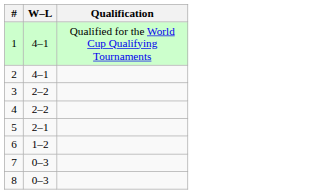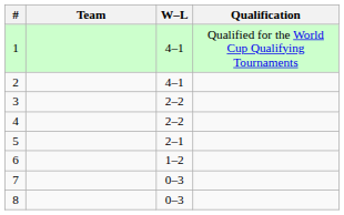 <table class=wikitable style="text-align:center;">
 <tr>
 <th width=20px>#</th>
+<th width=160px>Team</th>
 <th width=40px>W–L</th>
 <th width=180px>Qualification</th>
 </tr>
 <tr bgcolor=#ccffcc>
 <td>1</td>
+<td align=left></td>
 <td>4–1</td>
 <td>Qualified for the <a href='#'>World Cup Qualifying Tournaments</a></td>
 </tr>
 <tr>
 <td>2</td>
+<td align=left></td>
 <td>4–1</td>
 <td></td>
 </tr>
 <tr>
 <td>3</td>
+<td align=left></td>
 <td>2–2</td>
 <td></td>
 </tr>
 <tr>
 <td>4</td>
+<td align=left></td>
 <td>2–2</td>
 <td></td>
 </tr>
 <tr>
 <td>5</td>
+<td align=left></td>
 <td>2–1</td>
 <td></td>
 </tr>
 <tr>
 <td>6</td>
+<td align=left></td>
 <td>1–2</td>
 <td></td>
 </tr>
 <tr>
 <td>7</td>
+<td align=left></td>
 <td>0–3</td>
 <td></td>
 </tr>
 <tr>
 <td>8</td>
+<td align=left></td>
 <td>0–3</td>
 <td></td>
 </tr>
 </table>
